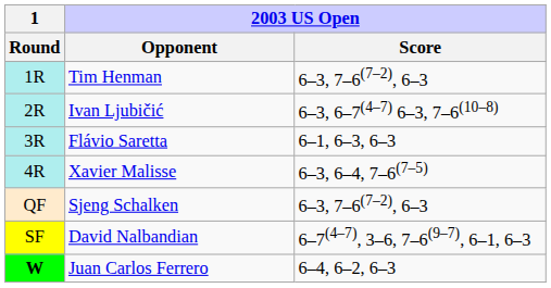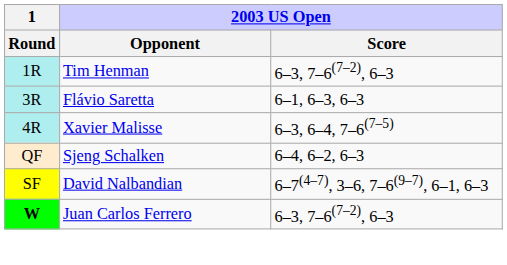 <table class="wikitable collapsible collapsed">
 <tr>
 <th>1</th>
 <th colspan="2" style="background:#ccf;"><a href='#'>2003 US Open</a></th>
 </tr>
 <tr>
 <th>Round</th>
 <th width=200>Opponent</th>
 <th width=220>Score</th>
 </tr>
 <tr>
 <td align="center" style="background:#afeeee;">1R</td>
 <td> <a href='#'>Tim Henman</a></td>
 <td>6–3, 7–6<sup>(7–2)</sup>, 6–3</td>
 </tr>
 <tr>
-<td align="center" style="background:#afeeee;">2R</td>
-<td> <a href='#'>Ivan Ljubičić</a></td>
-<td>6–3, 6–7<sup>(4–7)</sup> 6–3, 7–6<sup>(10–8)</sup></td>
-</tr>
-<tr>
 <td align="center" style="background:#afeeee;">3R</td>
 <td> <a href='#'>Flávio Saretta</a></td>
 <td>6–1, 6–3, 6–3</td>
 </tr>
 <tr>
 <td align="center" style="background:#afeeee;">4R</td>
 <td> <a href='#'>Xavier Malisse</a></td>
 <td>6–3, 6–4, 7–6<sup>(7–5)</sup></td>
 </tr>
 <tr>
 <td align="center" style="background:#ffebcd;">QF</td>
 <td> <a href='#'>Sjeng Schalken</a></td>
-<td>6–3, 7–6<sup>(7–2)</sup>, 6–3</td>
+<td>6–4, 6–2, 6–3</td>
 </tr>
 <tr>
 <td align="center" style="background:yellow;">SF</td>
 <td> <a href='#'>David Nalbandian</a></td>
 <td>6–7<sup>(4–7)</sup>, 3–6, 7–6<sup>(9–7)</sup>, 6–1, 6–3</td>
 </tr>
 <tr>
 <td align="center" style="background:#00ff00;"><strong>W</strong></td>
 <td> <a href='#'>Juan Carlos Ferrero</a></td>
-<td>6–4, 6–2, 6–3</td>
+<td>6–3, 7–6<sup>(7–2)</sup>, 6–3</td>
 </tr>
 </table>
